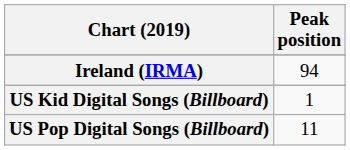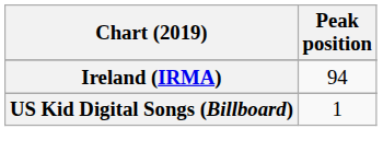 <table class="wikitable sortable plainrowheaders" style="text-align:center">
 <tr>
 <th scope="col">Chart (2019)</th>
 <th scope="col">Peak<br>position</th>
 </tr>
 <tr>
 </tr>
 <tr>
 <th scope="row">Ireland (<a href='#'>IRMA</a>)</th>
 <td>94</td>
 </tr>
 <tr>
 </tr>
 <tr>
 </tr>
 <tr>
 </tr>
 <tr>
 <th scope="row">US Kid Digital Songs (<em>Billboard</em>)</th>
 <td>1</td>
 </tr>
-<tr>
-<th scope="row">US Pop Digital Songs (<em>Billboard</em>)</th>
-<td>11</td>
-</tr>
 </table>
